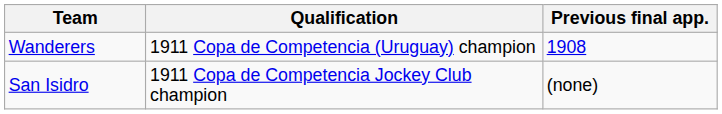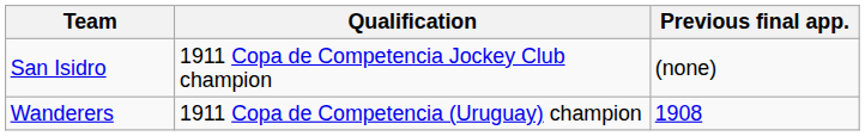 <table class="wikitable">
 <tr>
 <th width=120px>Team</th>
 <th width=350px>Qualification</th>
 <th width=150px>Previous final app.</th>
 </tr>
 <tr>
+<td> <a href='#'>San Isidro</a></td>
+<td>1911 <a href='#'>Copa de Competencia Jockey Club</a> champion</td>
+<td>(none)</td>
+</tr>
+<tr>
 <td> <a href='#'>Wanderers</a></td>
 <td>1911 <a href='#'>Copa de Competencia (Uruguay)</a> champion</td>
 <td><a href='#'>1908</a></td>
 </tr>
-<tr>
-<td> <a href='#'>San Isidro</a></td>
-<td>1911 <a href='#'>Copa de Competencia Jockey Club</a> champion</td>
-<td>(none)</td>
-</tr>
 </table>
